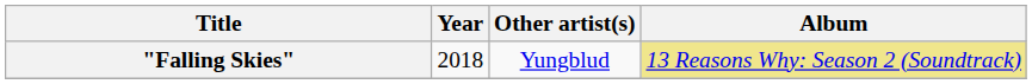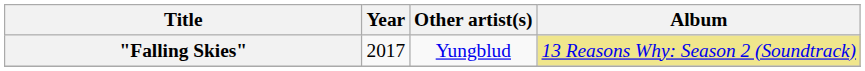 <table class="wikitable plainrowheaders">
 <tr>
 <th scope="col" style="width:18em;">Title</th>
 <th scope="col">Year</th>
 <th scope="col">Other artist(s)</th>
 <th scope="col">Album</th>
 </tr>
 <tr>
 <th scope="row">"Falling Skies"</th>
-<td>2018</td>
+<td>2017</td>
 <td style="text-align:center;"><a href='#'>Yungblud</a></td>
 <td style="background: khaki;"><em><a href='#'>13 Reasons Why: Season 2 (Soundtrack)</a></em></td>
 </tr>
 <tr>
 </tr>
 </table>
